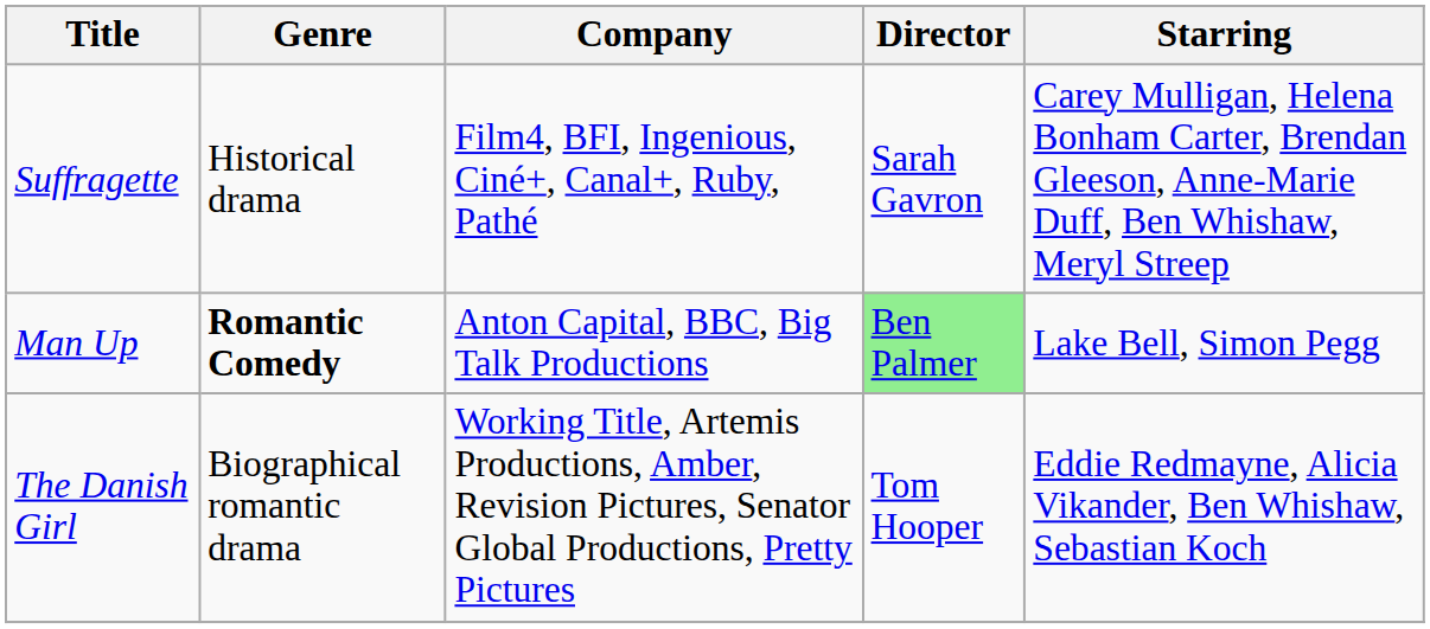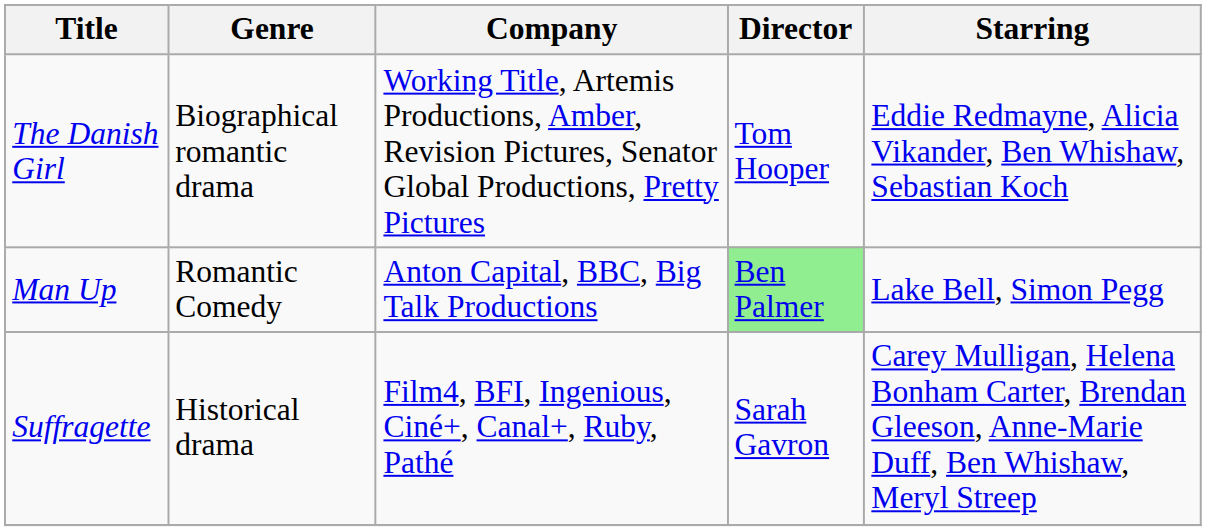 <table class="wikitable unsortable">
 <tr>
 <th>Title</th>
 <th>Genre</th>
 <th>Company</th>
 <th>Director</th>
 <th>Starring</th>
 </tr>
 <tr>
+<td><em><a href='#'>The Danish Girl</a></em></td>
+<td>Biographical romantic drama</td>
+<td><a href='#'>Working Title</a>, Artemis Productions, <a href='#'>Amber</a>, Revision Pictures, Senator Global Productions, <a href='#'>Pretty Pictures</a></td>
+<td><a href='#'>Tom Hooper</a></td>
+<td><a href='#'>Eddie Redmayne</a>, <a href='#'>Alicia Vikander</a>, <a href='#'>Ben Whishaw</a>, <a href='#'>Sebastian Koch</a></td>
+</tr>
+<tr>
+<td><em><a href='#'>Man Up</a></em></td>
+<td>Romantic Comedy</td>
+<td><a href='#'>Anton Capital</a>, <a href='#'>BBC</a>, <a href='#'>Big Talk Productions</a></td>
+<td style="background: lightgreen;"><a href='#'>Ben Palmer</a></td>
+<td><a href='#'>Lake Bell</a>, <a href='#'>Simon Pegg</a></td>
+</tr>
+<tr>
 <td><em><a href='#'>Suffragette</a></em></td>
 <td>Historical drama</td>
 <td><a href='#'>Film4</a>, <a href='#'>BFI</a>, <a href='#'>Ingenious</a>, <a href='#'>Ciné+</a>, <a href='#'>Canal+</a>, <a href='#'>Ruby</a>, <a href='#'>Pathé</a></td>
 <td><a href='#'>Sarah Gavron</a></td>
 <td><a href='#'>Carey Mulligan</a>, <a href='#'>Helena Bonham Carter</a>, <a href='#'>Brendan Gleeson</a>, <a href='#'>Anne-Marie Duff</a>, <a href='#'>Ben Whishaw</a>, <a href='#'>Meryl Streep</a></td>
 </tr>
 <tr>
-<td><em><a href='#'>Man Up</a></em></td>
-<td><strong>Romantic Comedy</strong></td>
-<td><a href='#'>Anton Capital</a>, <a href='#'>BBC</a>, <a href='#'>Big Talk Productions</a></td>
-<td style="background: lightgreen;"><a href='#'>Ben Palmer</a></td>
-<td><a href='#'>Lake Bell</a>, <a href='#'>Simon Pegg</a></td>
-</tr>
-<tr>
-<td><em><a href='#'>The Danish Girl</a></em></td>
-<td>Biographical romantic drama</td>
-<td><a href='#'>Working Title</a>, Artemis Productions, <a href='#'>Amber</a>, Revision Pictures, Senator Global Productions, <a href='#'>Pretty Pictures</a></td>
-<td><a href='#'>Tom Hooper</a></td>
-<td><a href='#'>Eddie Redmayne</a>, <a href='#'>Alicia Vikander</a>, <a href='#'>Ben Whishaw</a>, <a href='#'>Sebastian Koch</a></td>
-</tr>
-<tr>
 </tr>
 </table>
